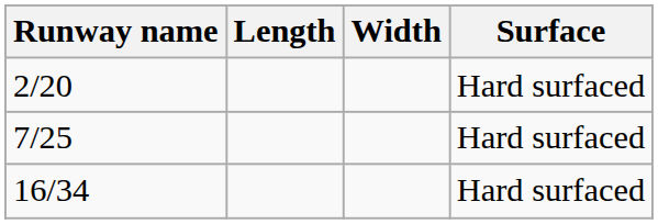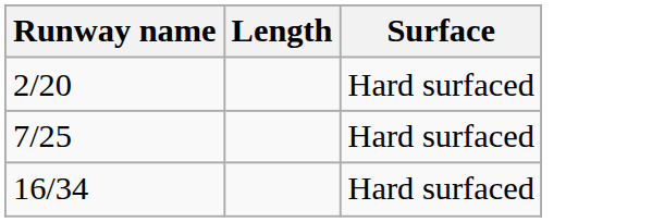 <table class="wikitable">
 <tr>
 <th>Runway name</th>
 <th>Length</th>
-<th>Width</th>
 <th>Surface</th>
 </tr>
 <tr>
 <td>2/20</td>
-<td></td>
 <td></td>
 <td>Hard surfaced</td>
 </tr>
 <tr>
 <td>7/25</td>
 <td></td>
-<td></td>
 <td>Hard surfaced</td>
 </tr>
 <tr>
 <td>16/34</td>
 <td></td>
-<td></td>
 <td>Hard surfaced</td>
 </tr>
 </table>
